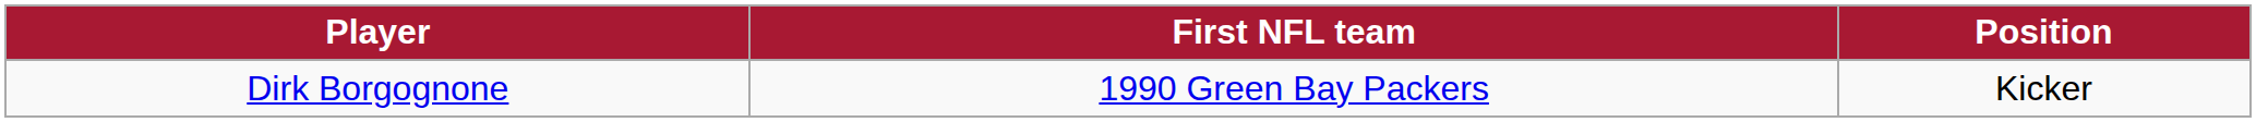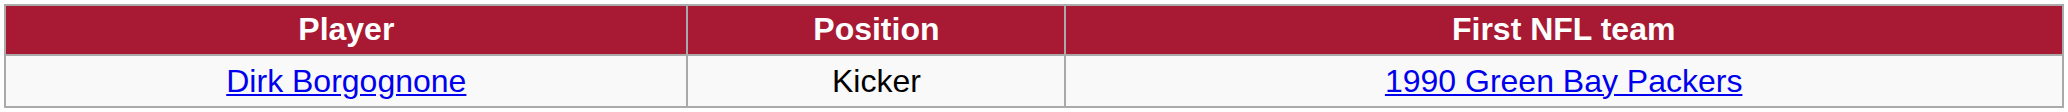 <table class="wikitable" width="65%">
 <tr align="center"  style="background:#A81933;color:#FFFFFF;">
 <td><strong>Player</strong></td>
+<td><strong>Position</strong></td>
 <td><strong>First NFL team</strong></td>
-<td><strong>Position</strong></td>
 </tr>
 <tr align="center" bgcolor="">
 <td><a href='#'>Dirk Borgognone</a></td>
+<td>Kicker</td>
 <td><a href='#'>1990 Green Bay Packers</a></td>
-<td>Kicker</td>
 </tr>
 </table>
